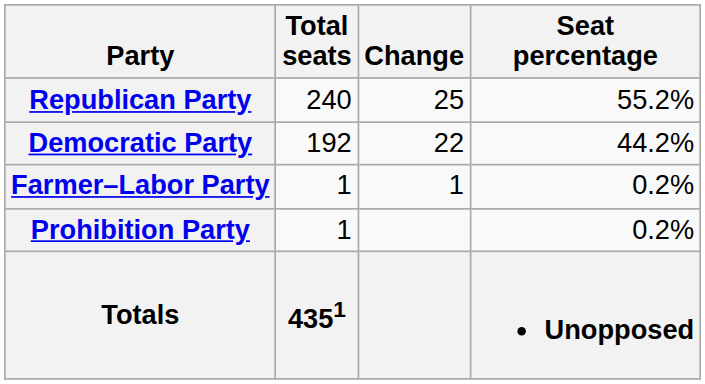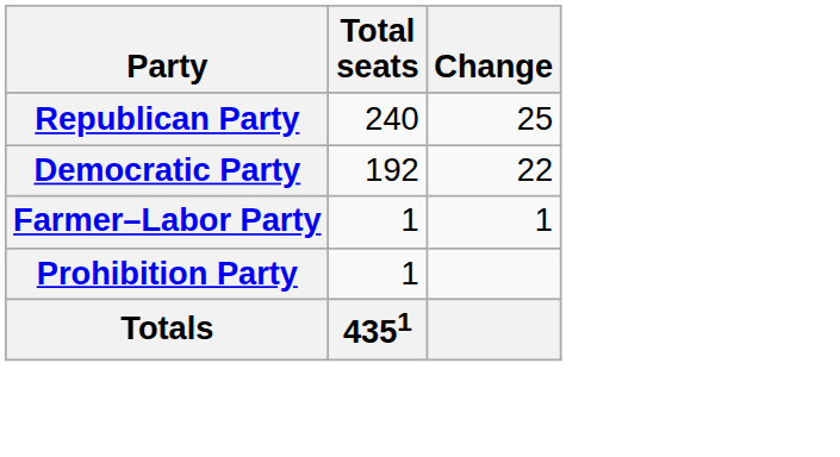 <table class=wikitable>
 <tr valign=bottom>
 <th>Party</th>
 <th>Total<br>seats</th>
 <th>Change</th>
-<th>Seat<br>percentage</th>
 </tr>
 <tr>
 <th><a href='#'>Republican Party</a></th>
 <td align=right>240</td>
 <td align=right>25</td>
-<td align=right>55.2%</td>
 </tr>
 <tr>
 <th><a href='#'>Democratic Party</a></th>
 <td align=right>192</td>
 <td align=right>22</td>
-<td align=right>44.2%</td>
 </tr>
 <tr>
 <th><a href='#'>Farmer–Labor Party</a></th>
 <td align=right>1</td>
 <td align=right>1</td>
-<td align=right>0.2%</td>
 </tr>
 <tr>
 <th><a href='#'>Prohibition Party</a></th>
 <td align=right>1</td>
 <td align=right></td>
-<td align=right>0.2%</td>
 </tr>
 <tr bgcolor=lightgrey>
 <th>Totals</th>
 <th align=right>435<sup>1</sup></th>
 <th align=right></th>
-<th align=right><br><ul><li>Unopposed</li></ul></th>
 </tr>
 </table>
